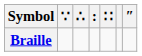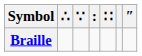 <table class="wikitable" style="text-align:center">
 <tr>
 <th>Symbol</th>
+<th>∴</th>
 <th>∵</th>
-<th>∴</th>
 <th>:</th>
 <th>∷</th>
 <th></th>
 <th>″</th>
 </tr>
 <tr>
 <th><a href='#'>Braille</a></th>
 <td></td>
 <td></td>
 <td></td>
 <td></td>
 <td></td>
 <td></td>
 </tr>
 </table>
